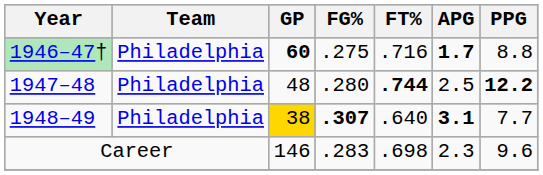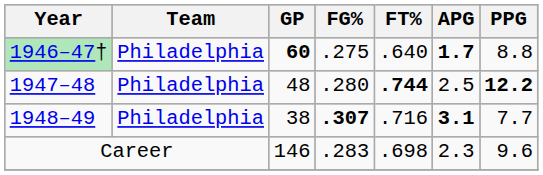 <table class="wikitable sortable" style="font-size:95%; text-align:right;">
 <tr>
 <th>Year</th>
 <th>Team</th>
 <th>GP</th>
 <th>FG%</th>
 <th>FT%</th>
 <th>APG</th>
 <th>PPG</th>
 </tr>
 <tr>
 <td style="text-align:left;background:#afe6ba;"><a href='#'>1946–47</a>†</td>
 <td style="text-align:left;"><a href='#'>Philadelphia</a></td>
 <td><strong>60</strong></td>
 <td>.275</td>
-<td>.716</td>
+<td>.640</td>
 <td><strong>1.7</strong></td>
 <td>8.8</td>
 </tr>
 <tr>
 <td style="text-align:left;"><a href='#'>1947–48</a></td>
 <td style="text-align:left;"><a href='#'>Philadelphia</a></td>
 <td>48</td>
 <td>.280</td>
 <td><strong>.744</strong></td>
 <td>2.5</td>
 <td><strong>12.2</strong></td>
 </tr>
 <tr>
 <td style="text-align:left;"><a href='#'>1948–49</a></td>
 <td style="text-align:left;"><a href='#'>Philadelphia</a></td>
-<td style="background: gold;">38</td>
+<td>38</td>
 <td><strong>.307</strong></td>
-<td>.640</td>
+<td>.716</td>
 <td><strong>3.1</strong></td>
 <td>7.7</td>
 </tr>
 <tr>
 <td style="text-align:center;" colspan="2">Career</td>
 <td>146</td>
 <td>.283</td>
 <td>.698</td>
 <td>2.3</td>
 <td>9.6</td>
 </tr>
 <tr>
 </tr>
 </table>
